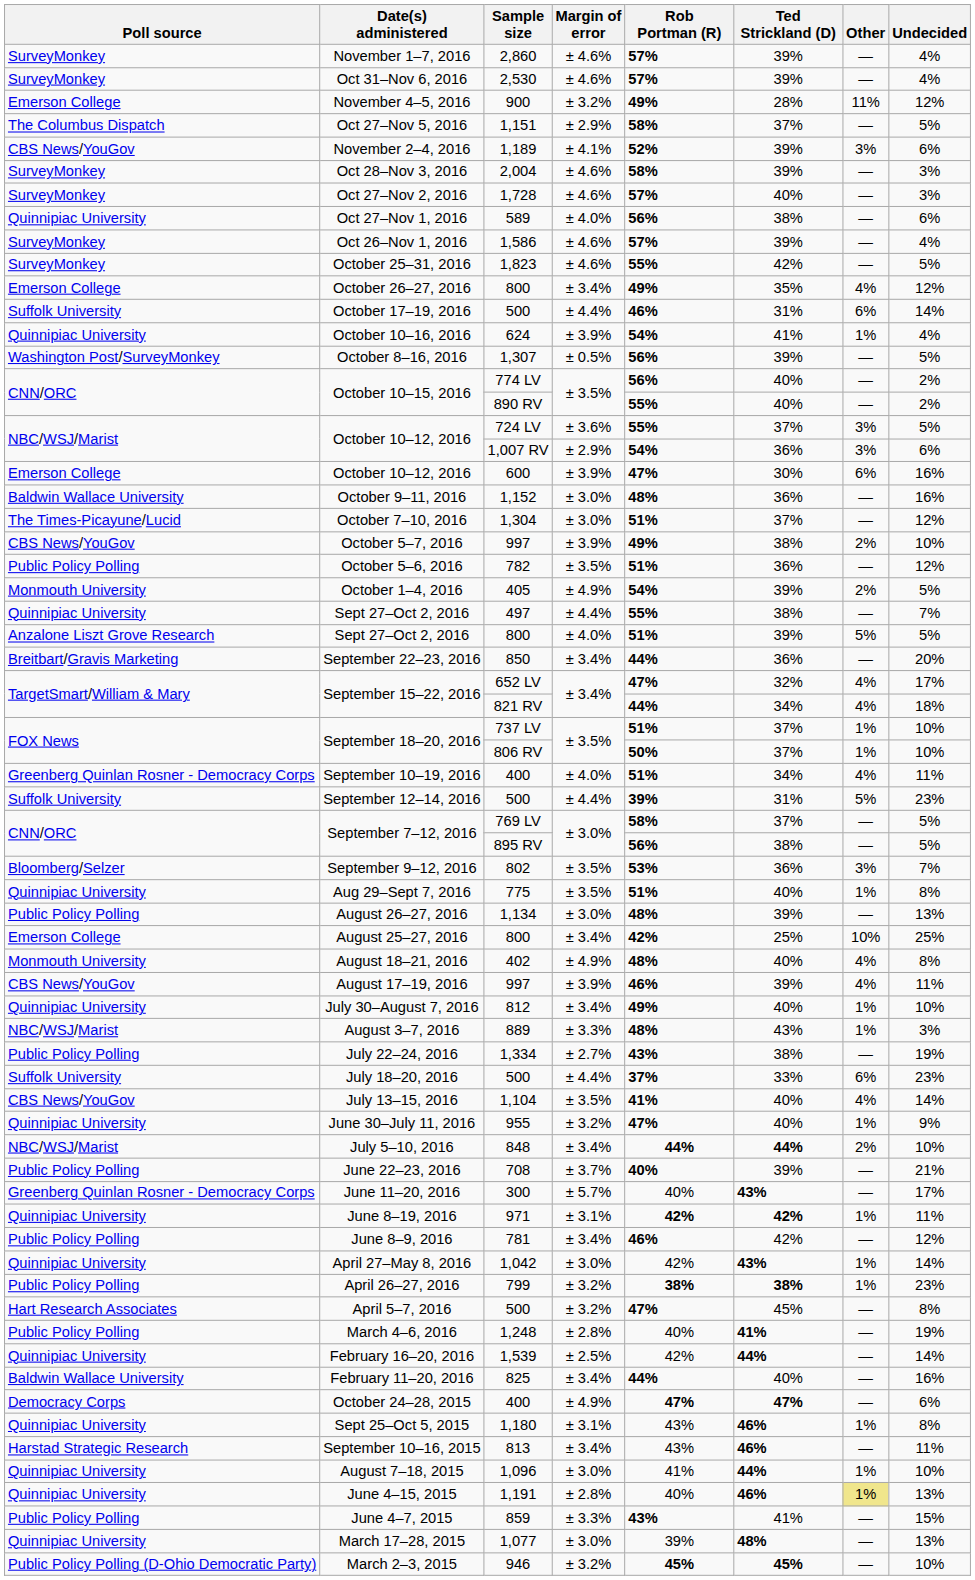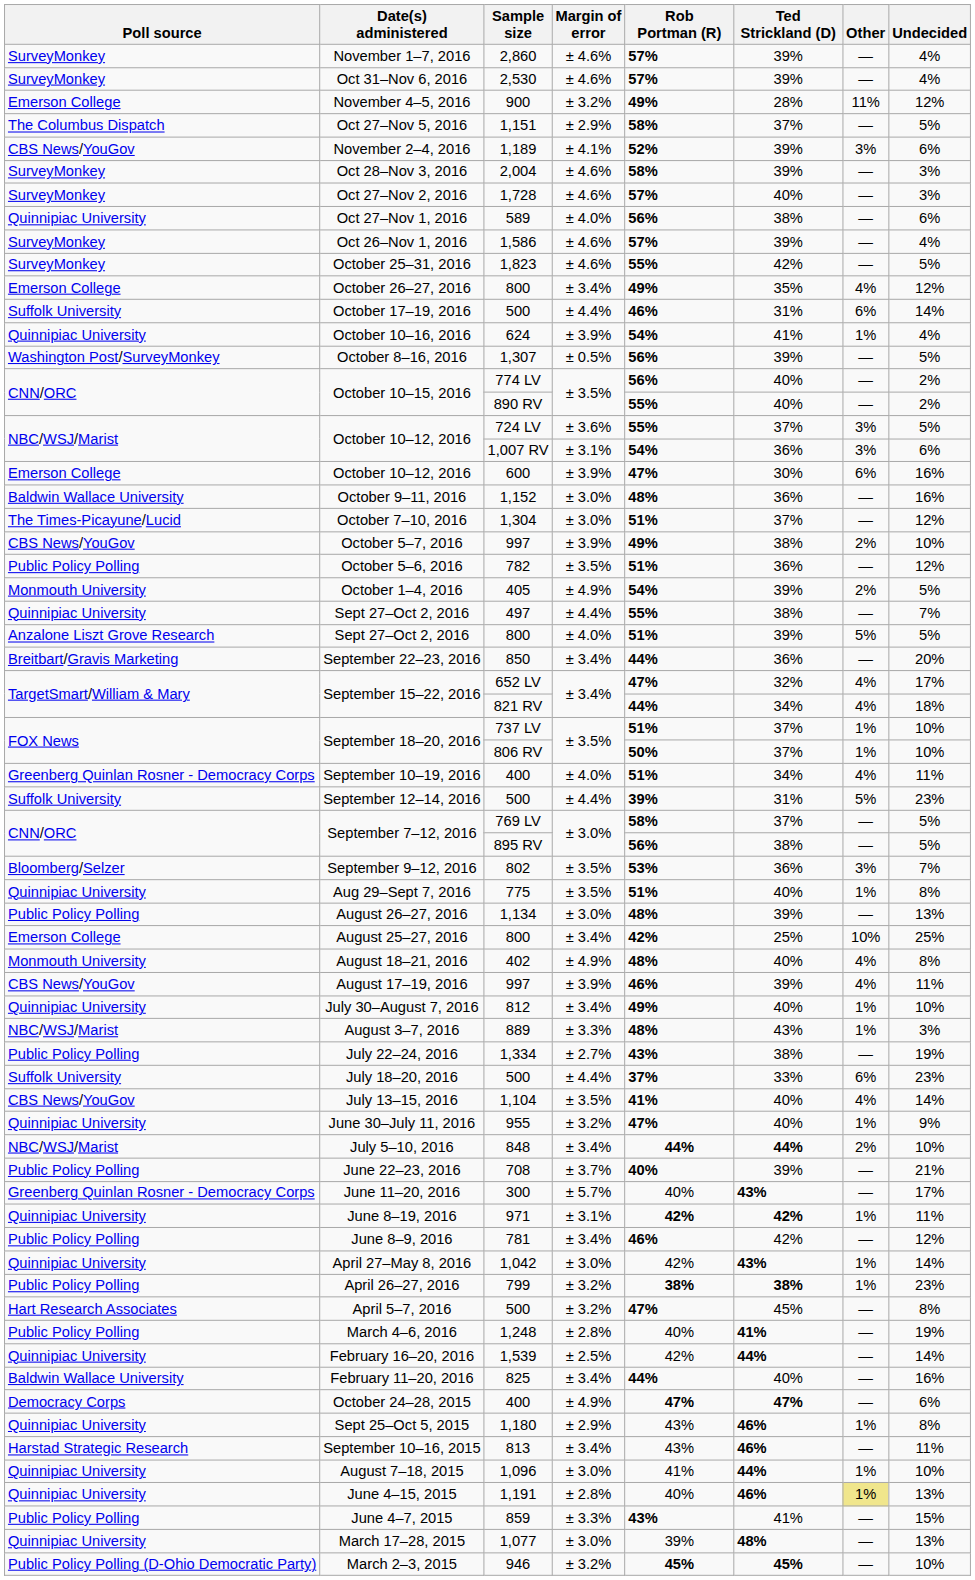 <table class="wikitable" style="font-size:90%;">
 <tr valign= bottom>
 <th>Poll source</th>
 <th>Date(s)<br>administered</th>
 <th>Sample<br>size</th>
 <th>Margin of<br>error</th>
 <th style="width:100px;">Rob<br>Portman (R)</th>
 <th style="width:100px;">Ted<br>Strickland (D)</th>
 <th>Other</th>
 <th>Undecided</th>
 </tr>
 <tr>
 <td><a href='#'>SurveyMonkey</a></td>
 <td align=center>November 1–7, 2016</td>
 <td align=center>2,860</td>
 <td align=center>± 4.6%</td>
 <td><strong>57%</strong></td>
 <td align=center>39%</td>
 <td align=center>—</td>
 <td align=center>4%</td>
 </tr>
 <tr>
 <td><a href='#'>SurveyMonkey</a></td>
 <td align=center>Oct 31–Nov 6, 2016</td>
 <td align=center>2,530</td>
 <td align=center>± 4.6%</td>
 <td><strong>57%</strong></td>
 <td align=center>39%</td>
 <td align=center>—</td>
 <td align=center>4%</td>
 </tr>
 <tr>
 <td><a href='#'>Emerson College</a></td>
 <td align=center>November 4–5, 2016</td>
 <td align=center>900</td>
 <td align=center>± 3.2%</td>
 <td><strong>49%</strong></td>
 <td align=center>28%</td>
 <td align=center>11%</td>
 <td align=center>12%</td>
 </tr>
 <tr>
 <td><a href='#'>The Columbus Dispatch</a></td>
 <td align=center>Oct 27–Nov 5, 2016</td>
 <td align=center>1,151</td>
 <td align=center>± 2.9%</td>
 <td><strong>58%</strong></td>
 <td align=center>37%</td>
 <td align=center>—</td>
 <td align=center>5%</td>
 </tr>
 <tr>
 <td><a href='#'>CBS News</a>/<a href='#'>YouGov</a></td>
 <td align=center>November 2–4, 2016</td>
 <td align=center>1,189</td>
 <td align=center>± 4.1%</td>
 <td><strong>52%</strong></td>
 <td align=center>39%</td>
 <td align=center>3%</td>
 <td align=center>6%</td>
 </tr>
 <tr>
 <td><a href='#'>SurveyMonkey</a></td>
 <td align=center>Oct 28–Nov 3, 2016</td>
 <td align=center>2,004</td>
 <td align=center>± 4.6%</td>
 <td><strong>58%</strong></td>
 <td align=center>39%</td>
 <td align=center>—</td>
 <td align=center>3%</td>
 </tr>
 <tr>
 <td><a href='#'>SurveyMonkey</a></td>
 <td align=center>Oct 27–Nov 2, 2016</td>
 <td align=center>1,728</td>
 <td align=center>± 4.6%</td>
 <td><strong>57%</strong></td>
 <td align=center>40%</td>
 <td align=center>—</td>
 <td align=center>3%</td>
 </tr>
 <tr>
 <td><a href='#'>Quinnipiac University</a></td>
 <td align=center>Oct 27–Nov 1, 2016</td>
 <td align=center>589</td>
 <td align=center>± 4.0%</td>
 <td><strong>56%</strong></td>
 <td align=center>38%</td>
 <td align=center>—</td>
 <td align=center>6%</td>
 </tr>
 <tr>
 <td><a href='#'>SurveyMonkey</a></td>
 <td align=center>Oct 26–Nov 1, 2016</td>
 <td align=center>1,586</td>
 <td align=center>± 4.6%</td>
 <td><strong>57%</strong></td>
 <td align=center>39%</td>
 <td align=center>—</td>
 <td align=center>4%</td>
 </tr>
 <tr>
 <td><a href='#'>SurveyMonkey</a></td>
 <td align=center>October 25–31, 2016</td>
 <td align=center>1,823</td>
 <td align=center>± 4.6%</td>
 <td><strong>55%</strong></td>
 <td align=center>42%</td>
 <td align=center>—</td>
 <td align=center>5%</td>
 </tr>
 <tr>
 <td><a href='#'>Emerson College</a></td>
 <td align=center>October 26–27, 2016</td>
 <td align=center>800</td>
 <td align=center>± 3.4%</td>
 <td><strong>49%</strong></td>
 <td align=center>35%</td>
 <td align=center>4%</td>
 <td align=center>12%</td>
 </tr>
 <tr>
 <td><a href='#'>Suffolk University</a></td>
 <td align=center>October 17–19, 2016</td>
 <td align=center>500</td>
 <td align=center>± 4.4%</td>
 <td><strong>46%</strong></td>
 <td align=center>31%</td>
 <td align=center>6%</td>
 <td align=center>14%</td>
 </tr>
 <tr>
 <td><a href='#'>Quinnipiac University</a></td>
 <td align=center>October 10–16, 2016</td>
 <td align=center>624</td>
 <td align=center>± 3.9%</td>
 <td><strong>54%</strong></td>
 <td align=center>41%</td>
 <td align=center>1%</td>
 <td align=center>4%</td>
 </tr>
 <tr>
 <td><a href='#'>Washington Post</a>/<a href='#'>SurveyMonkey</a></td>
 <td align=center>October 8–16, 2016</td>
 <td align=center>1,307</td>
 <td align=center>± 0.5%</td>
 <td><strong>56%</strong></td>
 <td align=center>39%</td>
 <td align=center>—</td>
 <td align=center>5%</td>
 </tr>
 <tr>
 <td rowspan=2><a href='#'>CNN</a>/<a href='#'>ORC</a></td>
 <td align=center rowspan=2>October 10–15, 2016</td>
 <td align=center>774 LV</td>
 <td align=center rowspan=2>± 3.5%</td>
 <td><strong>56%</strong></td>
 <td align=center>40%</td>
 <td align=center>—</td>
 <td align=center>2%</td>
 </tr>
 <tr>
 <td align=center>890 RV</td>
 <td><strong>55%</strong></td>
 <td align=center>40%</td>
 <td align=center>—</td>
 <td align=center>2%</td>
 </tr>
 <tr>
 <td rowspan=2><a href='#'>NBC</a>/<a href='#'>WSJ</a>/<a href='#'>Marist</a></td>
 <td align=center rowspan=2>October 10–12, 2016</td>
 <td align=center>724 LV</td>
 <td align=center>± 3.6%</td>
 <td><strong>55%</strong></td>
 <td align=center>37%</td>
 <td align=center>3%</td>
 <td align=center>5%</td>
 </tr>
 <tr>
 <td align=center>1,007 RV</td>
-<td align=center>± 2.9%</td>
+<td align=center>± 3.1%</td>
 <td><strong>54%</strong></td>
 <td align=center>36%</td>
 <td align=center>3%</td>
 <td align=center>6%</td>
 </tr>
 <tr>
 <td><a href='#'>Emerson College</a></td>
 <td align=center>October 10–12, 2016</td>
 <td align=center>600</td>
 <td align=center>± 3.9%</td>
 <td><strong>47%</strong></td>
 <td align=center>30%</td>
 <td align=center>6%</td>
 <td align=center>16%</td>
 </tr>
 <tr>
 <td><a href='#'>Baldwin Wallace University</a></td>
 <td align=center>October 9–11, 2016</td>
 <td align=center>1,152</td>
 <td align=center>± 3.0%</td>
 <td><strong>48%</strong></td>
 <td align=center>36%</td>
 <td align=center>—</td>
 <td align=center>16%</td>
 </tr>
 <tr>
 <td><a href='#'>The Times-Picayune</a>/<a href='#'>Lucid</a></td>
 <td align=center>October 7–10, 2016</td>
 <td align=center>1,304</td>
 <td align=center>± 3.0%</td>
 <td><strong>51%</strong></td>
 <td align=center>37%</td>
 <td align=center>—</td>
 <td align=center>12%</td>
 </tr>
 <tr>
 <td><a href='#'>CBS News</a>/<a href='#'>YouGov</a></td>
 <td align=center>October 5–7, 2016</td>
 <td align=center>997</td>
 <td align=center>± 3.9%</td>
 <td><strong>49%</strong></td>
 <td align=center>38%</td>
 <td align=center>2%</td>
 <td align=center>10%</td>
 </tr>
 <tr>
 <td><a href='#'>Public Policy Polling</a></td>
 <td align=center>October 5–6, 2016</td>
 <td align=center>782</td>
 <td align=center>± 3.5%</td>
 <td><strong>51%</strong></td>
 <td align=center>36%</td>
 <td align=center>—</td>
 <td align=center>12%</td>
 </tr>
 <tr>
 <td><a href='#'>Monmouth University</a></td>
 <td align=center>October 1–4, 2016</td>
 <td align=center>405</td>
 <td align=center>± 4.9%</td>
 <td><strong>54%</strong></td>
 <td align=center>39%</td>
 <td align=center>2%</td>
 <td align=center>5%</td>
 </tr>
 <tr>
 <td><a href='#'>Quinnipiac University</a></td>
 <td align=center>Sept 27–Oct 2, 2016</td>
 <td align=center>497</td>
 <td align=center>± 4.4%</td>
 <td><strong>55%</strong></td>
 <td align=center>38%</td>
 <td align=center>—</td>
 <td align=center>7%</td>
 </tr>
 <tr>
 <td><a href='#'>Anzalone Liszt Grove Research</a></td>
 <td align=center>Sept 27–Oct 2, 2016</td>
 <td align=center>800</td>
 <td align=center>± 4.0%</td>
 <td><strong>51%</strong></td>
 <td align=center>39%</td>
 <td align=center>5%</td>
 <td align=center>5%</td>
 </tr>
 <tr>
 <td><a href='#'>Breitbart</a>/<a href='#'>Gravis Marketing</a></td>
 <td align=center>September 22–23, 2016</td>
 <td align=center>850</td>
 <td align=center>± 3.4%</td>
 <td><strong>44%</strong></td>
 <td align=center>36%</td>
 <td align=center>—</td>
 <td align=center>20%</td>
 </tr>
 <tr>
 <td rowspan=2><a href='#'>TargetSmart</a>/<a href='#'>William & Mary</a></td>
 <td align=center rowspan=2>September 15–22, 2016</td>
 <td align=center>652 LV</td>
 <td align=center rowspan=2>± 3.4%</td>
 <td><strong>47%</strong></td>
 <td align=center>32%</td>
 <td align=center>4%</td>
 <td align=center>17%</td>
 </tr>
 <tr>
 <td align=center>821 RV</td>
 <td><strong>44%</strong></td>
 <td align=center>34%</td>
 <td align=center>4%</td>
 <td align=center>18%</td>
 </tr>
 <tr>
 <td rowspan=2><a href='#'>FOX News</a></td>
 <td align=center rowspan=2>September 18–20, 2016</td>
 <td align=center>737 LV</td>
 <td align=center rowspan=2>± 3.5%</td>
 <td><strong>51%</strong></td>
 <td align=center>37%</td>
 <td align=center>1%</td>
 <td align=center>10%</td>
 </tr>
 <tr>
 <td align=center>806 RV</td>
 <td><strong>50%</strong></td>
 <td align=center>37%</td>
 <td align=center>1%</td>
 <td align=center>10%</td>
 </tr>
 <tr>
 <td><a href='#'>Greenberg Quinlan Rosner - Democracy Corps</a></td>
 <td align=center>September 10–19, 2016</td>
 <td align=center>400</td>
 <td align=center>± 4.0%</td>
 <td><strong>51%</strong></td>
 <td align=center>34%</td>
 <td align=center>4%</td>
 <td align=center>11%</td>
 </tr>
 <tr>
 <td><a href='#'>Suffolk University</a></td>
 <td align=center>September 12–14, 2016</td>
 <td align=center>500</td>
 <td align=center>± 4.4%</td>
 <td><strong>39%</strong></td>
 <td align=center>31%</td>
 <td align=center>5%</td>
 <td align=center>23%</td>
 </tr>
 <tr>
 <td rowspan=2><a href='#'>CNN</a>/<a href='#'>ORC</a></td>
 <td align=center rowspan=2>September 7–12, 2016</td>
 <td align=center>769 LV</td>
 <td align=center rowspan=2>± 3.0%</td>
 <td><strong>58%</strong></td>
 <td align=center>37%</td>
 <td align=center>—</td>
 <td align=center>5%</td>
 </tr>
 <tr>
 <td align=center>895 RV</td>
 <td><strong>56%</strong></td>
 <td align=center>38%</td>
 <td align=center>—</td>
 <td align=center>5%</td>
 </tr>
 <tr>
 <td><a href='#'>Bloomberg</a>/<a href='#'>Selzer</a></td>
 <td align=center>September 9–12, 2016</td>
 <td align=center>802</td>
 <td align=center>± 3.5%</td>
 <td><strong>53%</strong></td>
 <td align=center>36%</td>
 <td align=center>3%</td>
 <td align=center>7%</td>
 </tr>
 <tr>
 <td><a href='#'>Quinnipiac University</a></td>
 <td align=center>Aug 29–Sept 7, 2016</td>
 <td align=center>775</td>
 <td align=center>± 3.5%</td>
 <td><strong>51%</strong></td>
 <td align=center>40%</td>
 <td align=center>1%</td>
 <td align=center>8%</td>
 </tr>
 <tr>
 <td><a href='#'>Public Policy Polling</a></td>
 <td align=center>August 26–27, 2016</td>
 <td align=center>1,134</td>
 <td align=center>± 3.0%</td>
 <td><strong>48%</strong></td>
 <td align=center>39%</td>
 <td align=center>—</td>
 <td align=center>13%</td>
 </tr>
 <tr>
 <td><a href='#'>Emerson College</a></td>
 <td align=center>August 25–27, 2016</td>
 <td align=center>800</td>
 <td align=center>± 3.4%</td>
 <td><strong>42%</strong></td>
 <td align=center>25%</td>
 <td align=center>10%</td>
 <td align=center>25%</td>
 </tr>
 <tr>
 <td><a href='#'>Monmouth University</a></td>
 <td align=center>August 18–21, 2016</td>
 <td align=center>402</td>
 <td align=center>± 4.9%</td>
 <td><strong>48%</strong></td>
 <td align=center>40%</td>
 <td align=center>4%</td>
 <td align=center>8%</td>
 </tr>
 <tr>
 <td><a href='#'>CBS News</a>/<a href='#'>YouGov</a></td>
 <td align=center>August 17–19, 2016</td>
 <td align=center>997</td>
 <td align=center>± 3.9%</td>
 <td><strong>46%</strong></td>
 <td align=center>39%</td>
 <td align=center>4%</td>
 <td align=center>11%</td>
 </tr>
 <tr>
 <td><a href='#'>Quinnipiac University</a></td>
 <td align=center>July 30–August 7, 2016</td>
 <td align=center>812</td>
 <td align=center>± 3.4%</td>
 <td><strong>49%</strong></td>
 <td align=center>40%</td>
 <td align=center>1%</td>
 <td align=center>10%</td>
 </tr>
 <tr>
 <td><a href='#'>NBC</a>/<a href='#'>WSJ</a>/<a href='#'>Marist</a></td>
 <td align=center>August 3–7, 2016</td>
 <td align=center>889</td>
 <td align=center>± 3.3%</td>
 <td><strong>48%</strong></td>
 <td align=center>43%</td>
 <td align=center>1%</td>
 <td align=center>3%</td>
 </tr>
 <tr>
 <td><a href='#'>Public Policy Polling</a></td>
 <td align=center>July 22–24, 2016</td>
 <td align=center>1,334</td>
 <td align=center>± 2.7%</td>
 <td><strong>43%</strong></td>
 <td align=center>38%</td>
 <td align=center>—</td>
 <td align=center>19%</td>
 </tr>
 <tr>
 <td><a href='#'>Suffolk University</a></td>
 <td align=center>July 18–20, 2016</td>
 <td align=center>500</td>
 <td align=center>± 4.4%</td>
 <td><strong>37%</strong></td>
 <td align=center>33%</td>
 <td align=center>6%</td>
 <td align=center>23%</td>
 </tr>
 <tr>
 <td><a href='#'>CBS News</a>/<a href='#'>YouGov</a></td>
 <td align=center>July 13–15, 2016</td>
 <td align=center>1,104</td>
 <td align=center>± 3.5%</td>
 <td><strong>41%</strong></td>
 <td align=center>40%</td>
 <td align=center>4%</td>
 <td align=center>14%</td>
 </tr>
 <tr>
 <td><a href='#'>Quinnipiac University</a></td>
 <td align=center>June 30–July 11, 2016</td>
 <td align=center>955</td>
 <td align=center>± 3.2%</td>
 <td><strong>47%</strong></td>
 <td align=center>40%</td>
 <td align=center>1%</td>
 <td align=center>9%</td>
 </tr>
 <tr>
 <td><a href='#'>NBC</a>/<a href='#'>WSJ</a>/<a href='#'>Marist</a></td>
 <td align=center>July 5–10, 2016</td>
 <td align=center>848</td>
 <td align=center>± 3.4%</td>
 <td align=center><strong>44%</strong></td>
 <td align=center><strong>44%</strong></td>
 <td align=center>2%</td>
 <td align=center>10%</td>
 </tr>
 <tr>
 <td><a href='#'>Public Policy Polling</a></td>
 <td align=center>June 22–23, 2016</td>
 <td align=center>708</td>
 <td align=center>± 3.7%</td>
 <td><strong>40%</strong></td>
 <td align=center>39%</td>
 <td align=center>—</td>
 <td align=center>21%</td>
 </tr>
 <tr>
 <td><a href='#'>Greenberg Quinlan Rosner - Democracy Corps</a></td>
 <td align=center>June 11–20, 2016</td>
 <td align=center>300</td>
 <td align=center>± 5.7%</td>
 <td align=center>40%</td>
 <td><strong>43%</strong></td>
 <td align=center>—</td>
 <td align=center>17%</td>
 </tr>
 <tr>
 <td><a href='#'>Quinnipiac University</a></td>
 <td align=center>June 8–19, 2016</td>
 <td align=center>971</td>
 <td align=center>± 3.1%</td>
 <td align=center><strong>42%</strong></td>
 <td align=center><strong>42%</strong></td>
 <td align=center>1%</td>
 <td align=center>11%</td>
 </tr>
 <tr>
 <td><a href='#'>Public Policy Polling</a></td>
 <td align=center>June 8–9, 2016</td>
 <td align=center>781</td>
 <td align=center>± 3.4%</td>
 <td><strong>46%</strong></td>
 <td align=center>42%</td>
 <td align=center>—</td>
 <td align=center>12%</td>
 </tr>
 <tr>
 <td><a href='#'>Quinnipiac University</a></td>
 <td align=center>April 27–May 8, 2016</td>
 <td align=center>1,042</td>
 <td align=center>± 3.0%</td>
 <td align=center>42%</td>
 <td><strong>43%</strong></td>
 <td align=center>1%</td>
 <td align=center>14%</td>
 </tr>
 <tr>
 <td><a href='#'>Public Policy Polling</a></td>
 <td align=center>April 26–27, 2016</td>
 <td align=center>799</td>
 <td align=center>± 3.2%</td>
 <td align=center><strong>38%</strong></td>
 <td align=center><strong>38%</strong></td>
 <td align=center>1%</td>
 <td align=center>23%</td>
 </tr>
 <tr>
 <td><a href='#'>Hart Research Associates</a></td>
 <td align=center>April 5–7, 2016</td>
 <td align=center>500</td>
 <td align=center>± 3.2%</td>
 <td><strong>47%</strong></td>
 <td align=center>45%</td>
 <td align=center>—</td>
 <td align=center>8%</td>
 </tr>
 <tr>
 <td><a href='#'>Public Policy Polling</a></td>
 <td align=center>March 4–6, 2016</td>
 <td align=center>1,248</td>
 <td align=center>± 2.8%</td>
 <td align=center>40%</td>
 <td><strong>41%</strong></td>
 <td align=center>—</td>
 <td align=center>19%</td>
 </tr>
 <tr>
 <td><a href='#'>Quinnipiac University</a></td>
 <td align=center>February 16–20, 2016</td>
 <td align=center>1,539</td>
 <td align=center>± 2.5%</td>
 <td align=center>42%</td>
 <td><strong>44%</strong></td>
 <td align=center>—</td>
 <td align=center>14%</td>
 </tr>
 <tr>
 <td><a href='#'>Baldwin Wallace University</a></td>
 <td align=center>February 11–20, 2016</td>
 <td align=center>825</td>
 <td align=center>± 3.4%</td>
 <td><strong>44%</strong></td>
 <td align=center>40%</td>
 <td align=center>—</td>
 <td align=center>16%</td>
 </tr>
 <tr>
 <td><a href='#'>Democracy Corps</a></td>
 <td align=center>October 24–28, 2015</td>
 <td align=center>400</td>
 <td align=center>± 4.9%</td>
 <td align=center><strong>47%</strong></td>
 <td align=center><strong>47%</strong></td>
 <td align=center>—</td>
 <td align=center>6%</td>
 </tr>
 <tr>
 <td><a href='#'>Quinnipiac University</a></td>
 <td align=center>Sept 25–Oct 5, 2015</td>
 <td align=center>1,180</td>
-<td align=center>± 3.1%</td>
+<td align=center>± 2.9%</td>
 <td align=center>43%</td>
 <td><strong>46%</strong></td>
 <td align=center>1%</td>
 <td align=center>8%</td>
 </tr>
 <tr>
 <td><a href='#'>Harstad Strategic Research</a></td>
 <td align=center>September 10–16, 2015</td>
 <td align=center>813</td>
 <td align=center>± 3.4%</td>
 <td align=center>43%</td>
 <td><strong>46%</strong></td>
 <td align=center>—</td>
 <td align=center>11%</td>
 </tr>
 <tr>
 <td><a href='#'>Quinnipiac University</a></td>
 <td align=center>August 7–18, 2015</td>
 <td align=center>1,096</td>
 <td align=center>± 3.0%</td>
 <td align=center>41%</td>
 <td><strong>44%</strong></td>
 <td align=center>1%</td>
 <td align=center>10%</td>
 </tr>
 <tr>
 <td><a href='#'>Quinnipiac University</a></td>
 <td align=center>June 4–15, 2015</td>
 <td align=center>1,191</td>
 <td align=center>± 2.8%</td>
 <td align=center>40%</td>
 <td><strong>46%</strong></td>
 <td align=center style="background: khaki;">1%</td>
 <td align=center>13%</td>
 </tr>
 <tr>
 <td><a href='#'>Public Policy Polling</a></td>
 <td align=center>June 4–7, 2015</td>
 <td align=center>859</td>
 <td align=center>± 3.3%</td>
 <td><strong>43%</strong></td>
 <td align=center>41%</td>
 <td align=center>—</td>
 <td align=center>15%</td>
 </tr>
 <tr>
 <td><a href='#'>Quinnipiac University</a></td>
 <td align=center>March 17–28, 2015</td>
 <td align=center>1,077</td>
 <td align=center>± 3.0%</td>
 <td align=center>39%</td>
 <td><strong>48%</strong></td>
 <td align=center>—</td>
 <td align=center>13%</td>
 </tr>
 <tr>
 <td><a href='#'>Public Policy Polling (D-Ohio Democratic Party)</a></td>
 <td align=center>March 2–3, 2015</td>
 <td align=center>946</td>
 <td align=center>± 3.2%</td>
 <td align=center><strong>45%</strong></td>
 <td align=center><strong>45%</strong></td>
 <td align=center>—</td>
 <td align=center>10%</td>
 </tr>
 </table>
